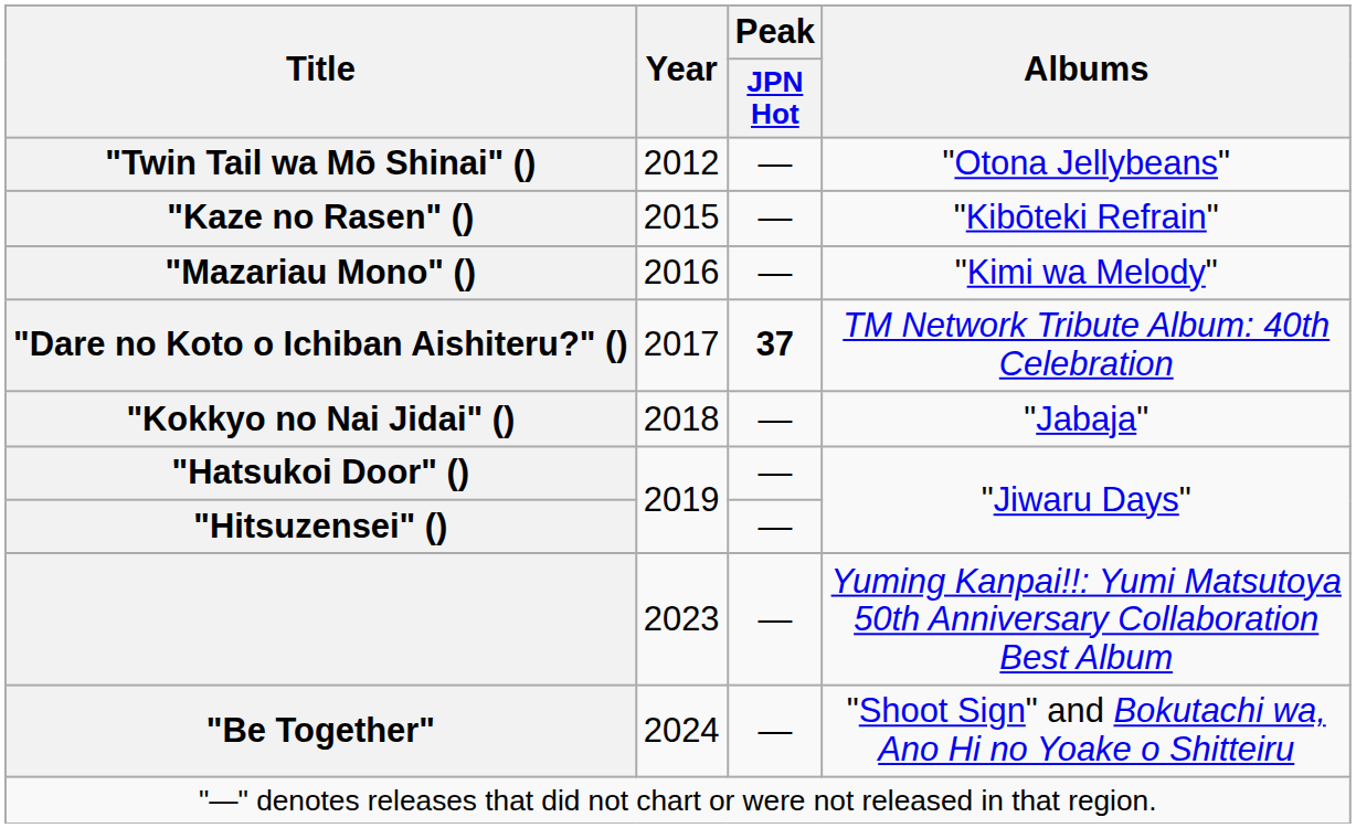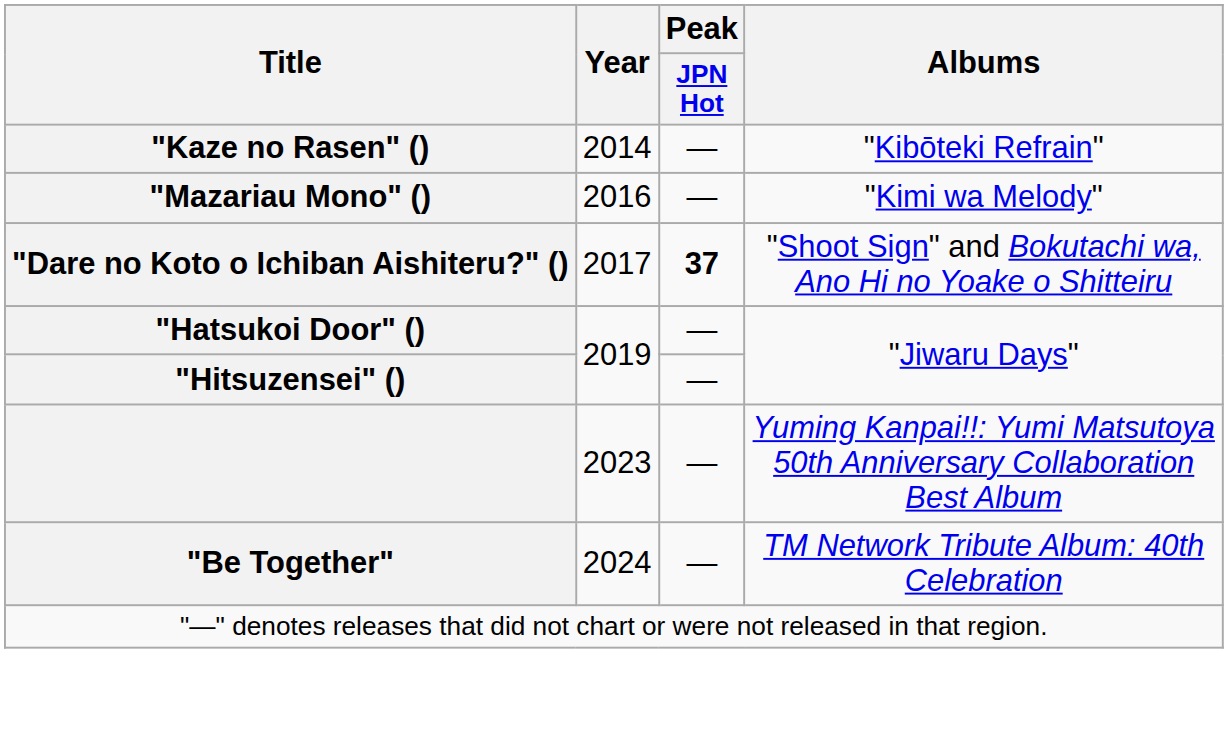 <table class="wikitable plainrowheaders" style="text-align:center;">
 <tr>
 <th scope="col" rowspan="2">Title</th>
 <th scope="col" rowspan="2">Year</th>
 <th scope="col" colspan="1">Peak</th>
 <th scope="col" rowspan="2" style="width:15em">Albums</th>
 </tr>
 <tr>
 <th style="width:2.7em;font-size:85%;"><a href='#'>JPN<br>Hot</a><br></th>
 </tr>
 <tr>
-<th scope="row">"Twin Tail wa Mō Shinai" ()<br></th>
-<td>2012</td>
-<td>—</td>
-<td>"<a href='#'>Otona Jellybeans</a>"</td>
-</tr>
-<tr>
 <th scope="row">"Kaze no Rasen" ()<br></th>
-<td>2015</td>
+<td>2014</td>
 <td>—</td>
 <td>"<a href='#'>Kibōteki Refrain</a>"</td>
 </tr>
 <tr>
 <th scope="row">"Mazariau Mono" ()<br></th>
 <td>2016</td>
 <td>—</td>
 <td>"<a href='#'>Kimi wa Melody</a>"</td>
 </tr>
 <tr>
 <th scope="row">"Dare no Koto o Ichiban Aishiteru?" ()<br></th>
 <td>2017</td>
 <td><strong>37</strong></td>
-<td><em><a href='#'>TM Network Tribute Album: 40th Celebration</a></em></td>
-</tr>
-<tr>
-<th scope="row">"Kokkyo no Nai Jidai" ()<br></th>
-<td>2018</td>
-<td>—</td>
-<td>"<a href='#'>Jabaja</a>"</td>
+<td>"<a href='#'>Shoot Sign</a>" and <em><a href='#'>Bokutachi wa, Ano Hi no Yoake o Shitteiru</a></em></td>
 </tr>
 <tr>
 <th scope="row">"Hatsukoi Door" ()<br></th>
 <td rowspan="2">2019</td>
 <td>—</td>
 <td rowspan="2">"<a href='#'>Jiwaru Days</a>"</td>
 </tr>
 <tr>
 <th scope="row">"Hitsuzensei" ()<br></th>
 <td>—</td>
 </tr>
 <tr>
 <th scope="row"><br></th>
 <td>2023</td>
 <td>—</td>
 <td><em><a href='#'>Yuming Kanpai!!: Yumi Matsutoya 50th Anniversary Collaboration Best Album</a></em></td>
 </tr>
 <tr>
 <th scope="row">"Be Together"</th>
 <td>2024</td>
 <td>—</td>
-<td>"<a href='#'>Shoot Sign</a>" and <em><a href='#'>Bokutachi wa, Ano Hi no Yoake o Shitteiru</a></em></td>
+<td><em><a href='#'>TM Network Tribute Album: 40th Celebration</a></em></td>
 </tr>
 <tr>
 <td colspan="4" style="font-size:85%">"—" denotes releases that did not chart or were not released in that region.</td>
 </tr>
 </table>
